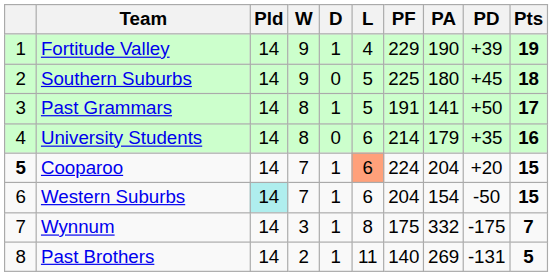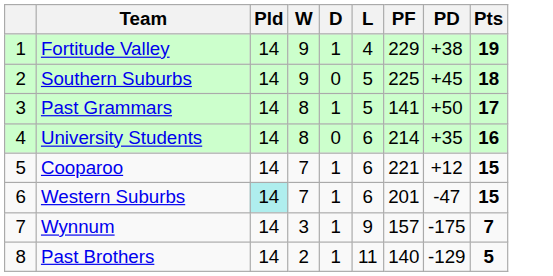 <table class="wikitable" style="text-align:center;">
 <tr>
 <th width="20"></th>
 <th width="175">Team</th>
 <th width="20">Pld</th>
 <th width="20">W</th>
 <th width="20">D</th>
 <th width="20">L</th>
 <th width="20">PF</th>
-<th width="20">PA</th>
 <th width="20">PD</th>
 <th width="20">Pts</th>
 </tr>
 <tr style="background: #ccffcc;">
 <td>1</td>
 <td style="text-align:left;"> <a href='#'>Fortitude Valley</a></td>
 <td>14</td>
 <td>9</td>
 <td>1</td>
 <td>4</td>
 <td>229</td>
-<td>190</td>
-<td>+39</td>
+<td>+38</td>
 <td><strong>19</strong></td>
 </tr>
 <tr style="background: #ccffcc;">
 <td>2</td>
 <td style="text-align:left;"> <a href='#'>Southern Suburbs</a></td>
 <td>14</td>
 <td>9</td>
 <td>0</td>
 <td>5</td>
 <td>225</td>
-<td>180</td>
 <td>+45</td>
 <td><strong>18</strong></td>
 </tr>
 <tr style="background: #ccffcc;">
 <td>3</td>
 <td style="text-align:left;"> <a href='#'>Past Grammars</a></td>
 <td>14</td>
 <td>8</td>
 <td>1</td>
 <td>5</td>
-<td>191</td>
 <td>141</td>
 <td>+50</td>
 <td><strong>17</strong></td>
 </tr>
 <tr style="background: #ccffcc;">
 <td>4</td>
 <td style="text-align:left;"> <a href='#'>University Students</a></td>
 <td>14</td>
 <td>8</td>
 <td>0</td>
 <td>6</td>
 <td>214</td>
-<td>179</td>
 <td>+35</td>
 <td><strong>16</strong></td>
 </tr>
 <tr>
-<td><strong>5</strong></td>
+<td>5</td>
 <td style="text-align:left;"> <a href='#'>Cooparoo</a></td>
 <td>14</td>
 <td>7</td>
 <td>1</td>
-<td style="background: lightsalmon;">6</td>
-<td>224</td>
-<td>204</td>
-<td>+20</td>
+<td>6</td>
+<td>221</td>
+<td>+12</td>
 <td><strong>15</strong></td>
 </tr>
 <tr>
 <td>6</td>
 <td style="text-align:left;"> <a href='#'>Western Suburbs</a></td>
 <td style="background: paleturquoise;">14</td>
 <td>7</td>
 <td>1</td>
 <td>6</td>
-<td>204</td>
-<td>154</td>
-<td>-50</td>
+<td>201</td>
+<td>-47</td>
 <td><strong>15</strong></td>
 </tr>
 <tr>
 <td>7</td>
 <td style="text-align:left;"> <a href='#'>Wynnum</a></td>
 <td>14</td>
 <td>3</td>
 <td>1</td>
-<td>8</td>
-<td>175</td>
-<td>332</td>
+<td>9</td>
+<td>157</td>
 <td>-175</td>
 <td><strong>7</strong></td>
 </tr>
 <tr>
 <td>8</td>
 <td style="text-align:left;"> <a href='#'>Past Brothers</a></td>
 <td>14</td>
 <td>2</td>
 <td>1</td>
 <td>11</td>
 <td>140</td>
-<td>269</td>
-<td>-131</td>
+<td>-129</td>
 <td><strong>5</strong></td>
 </tr>
 </table>
